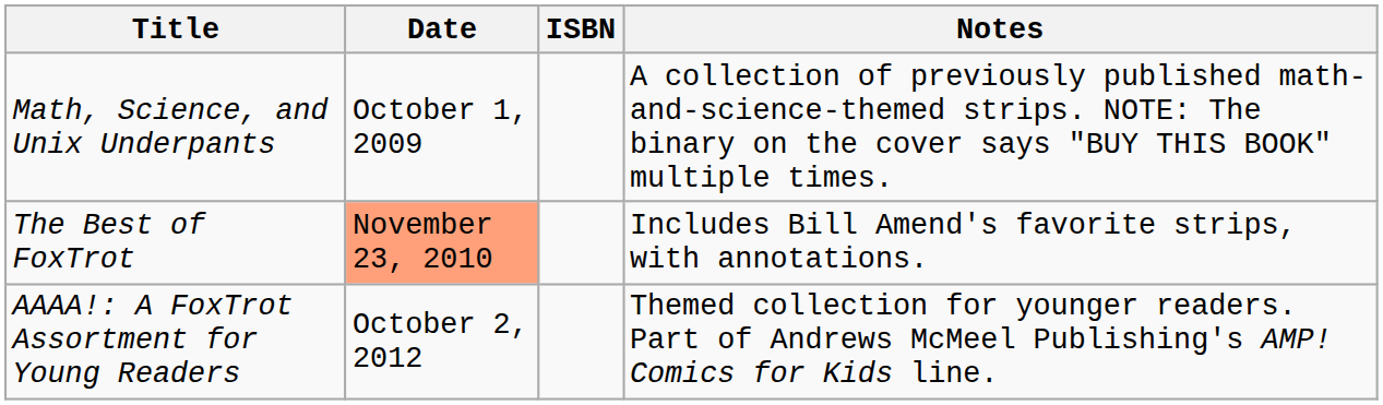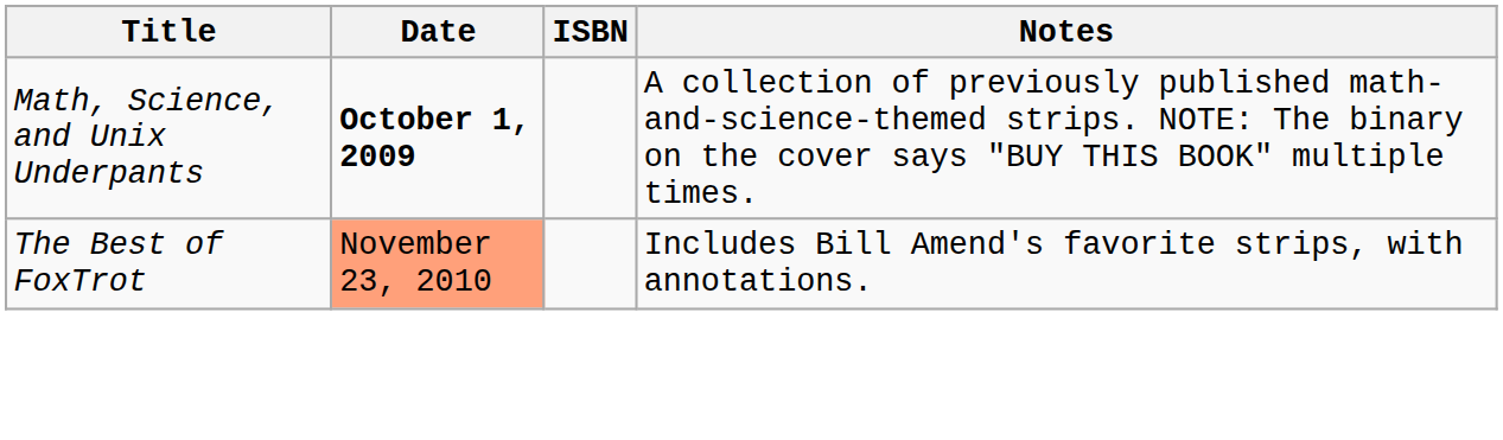 <table class="wikitable">
 <tr>
 <th>Title</th>
 <th>Date</th>
 <th>ISBN</th>
 <th>Notes</th>
 </tr>
 <tr>
 <td><em>Math, Science, and Unix Underpants</em></td>
-<td>October 1, 2009</td>
+<td><strong>October 1, 2009</strong></td>
 <td></td>
 <td>A collection of previously published math-and-science-themed strips. NOTE: The binary on the cover says "BUY THIS BOOK" multiple times.</td>
 </tr>
 <tr>
 <td><em>The Best of FoxTrot</em></td>
 <td style="background: lightsalmon;">November 23, 2010</td>
 <td></td>
 <td>Includes Bill Amend's favorite strips, with annotations.</td>
 </tr>
-<tr>
-<td><em>AAAA!: A FoxTrot Assortment for Young Readers</em></td>
-<td>October 2, 2012</td>
-<td></td>
-<td>Themed collection for younger readers. Part of Andrews McMeel Publishing's <em>AMP! Comics for Kids</em> line.</td>
-</tr>
 </table>
